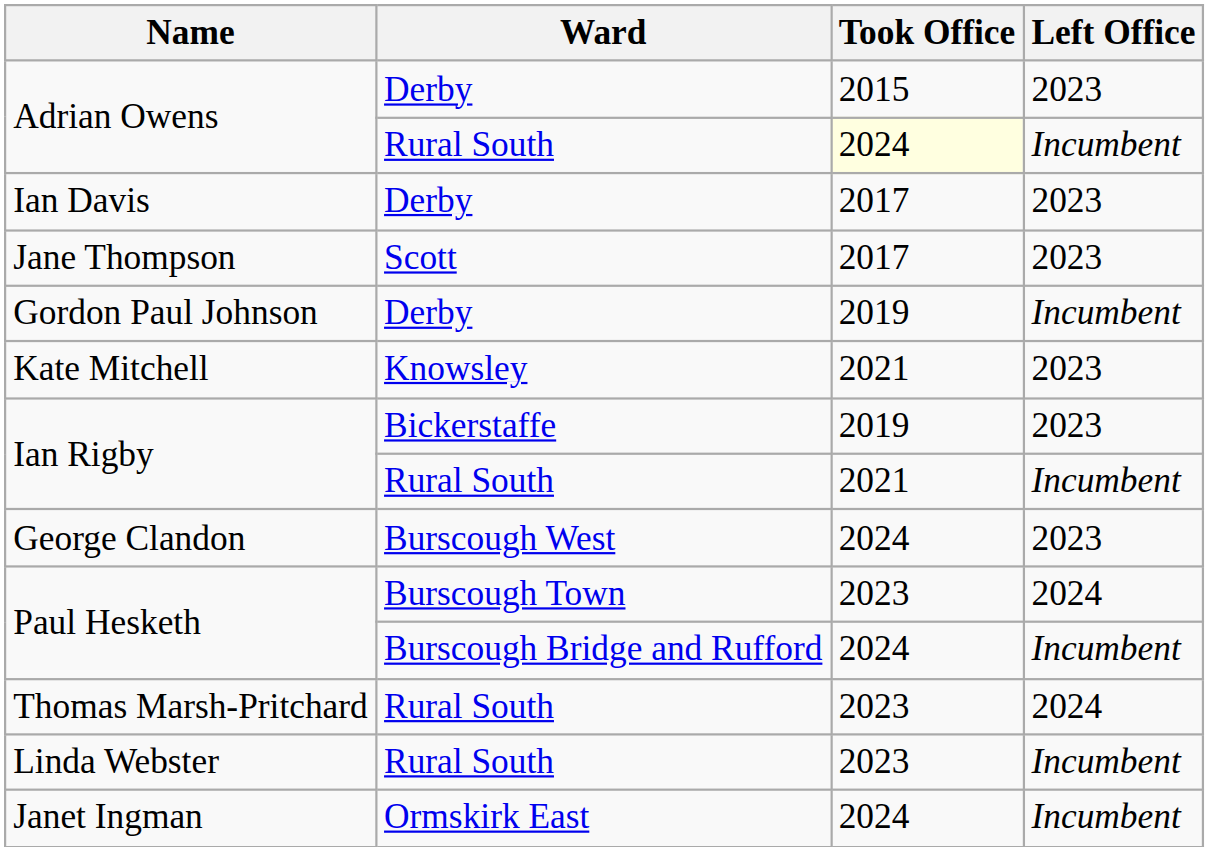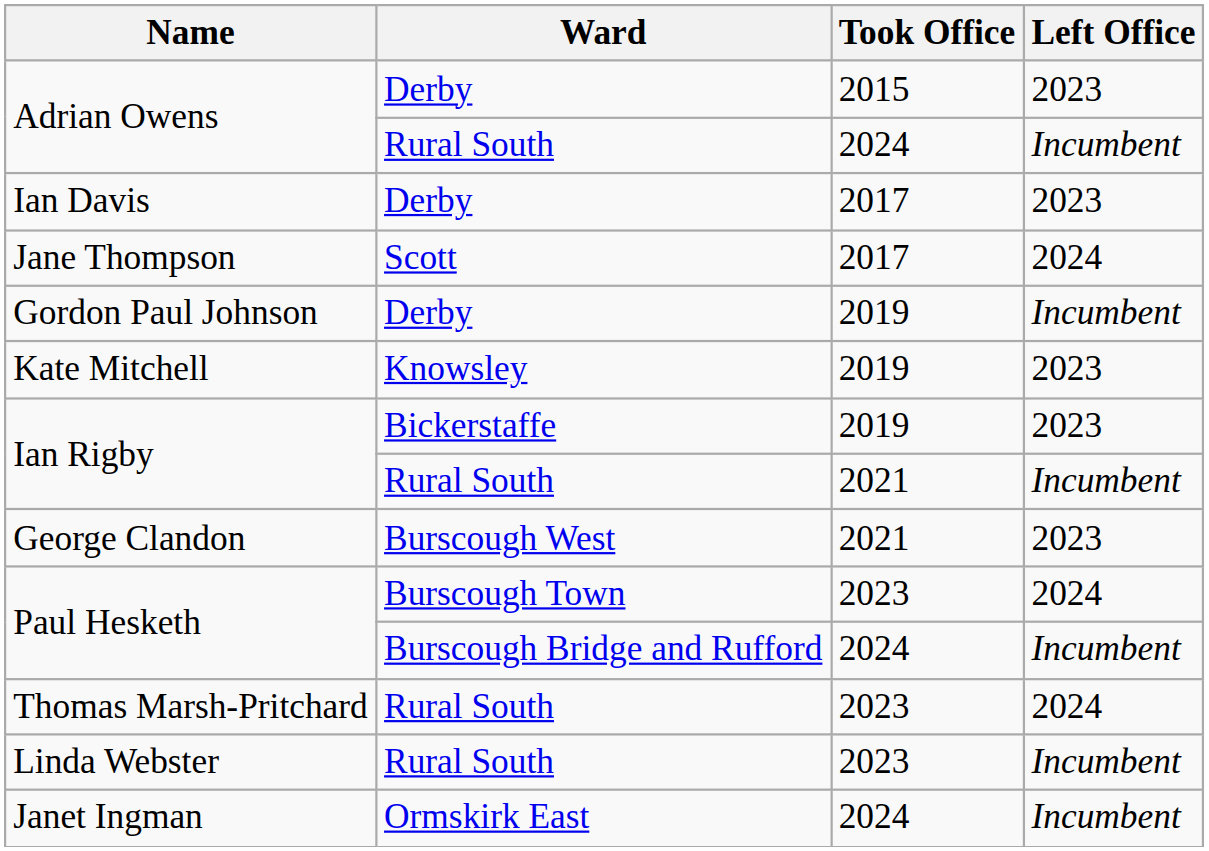 <table class="wikitable sortable">
 <tr>
 <th>Name</th>
 <th>Ward</th>
 <th>Took Office</th>
 <th>Left Office</th>
 </tr>
 <tr>
 <td rowspan="2">Adrian Owens</td>
 <td><a href='#'>Derby</a></td>
 <td>2015</td>
 <td>2023</td>
 </tr>
 <tr>
 <td><a href='#'>Rural South</a></td>
-<td style="background: lightyellow;">2024</td>
+<td>2024</td>
 <td><em>Incumbent</em></td>
 </tr>
 <tr>
 <td>Ian Davis</td>
 <td><a href='#'>Derby</a></td>
 <td>2017</td>
 <td>2023</td>
 </tr>
 <tr>
 <td>Jane Thompson</td>
 <td><a href='#'>Scott</a></td>
 <td>2017</td>
-<td>2023</td>
+<td>2024</td>
 </tr>
 <tr>
 <td>Gordon Paul Johnson</td>
 <td><a href='#'>Derby</a></td>
 <td>2019</td>
 <td><em>Incumbent</em></td>
 </tr>
 <tr>
 <td>Kate Mitchell</td>
 <td><a href='#'>Knowsley</a></td>
-<td>2021</td>
+<td>2019</td>
 <td>2023</td>
 </tr>
 <tr>
 <td rowspan="2">Ian Rigby</td>
 <td><a href='#'>Bickerstaffe</a></td>
 <td>2019</td>
 <td>2023</td>
 </tr>
 <tr>
 <td><a href='#'>Rural South</a></td>
 <td>2021</td>
 <td><em>Incumbent</em></td>
 </tr>
 <tr>
 <td>George Clandon</td>
 <td><a href='#'>Burscough West</a></td>
-<td>2024</td>
+<td>2021</td>
 <td>2023</td>
 </tr>
 <tr>
 <td rowspan="2">Paul Hesketh</td>
 <td><a href='#'>Burscough Town</a></td>
 <td>2023</td>
 <td>2024</td>
 </tr>
 <tr>
 <td><a href='#'>Burscough Bridge and Rufford</a></td>
 <td>2024</td>
 <td><em>Incumbent</em></td>
 </tr>
 <tr>
 <td>Thomas Marsh-Pritchard</td>
 <td><a href='#'>Rural South</a></td>
 <td>2023</td>
 <td>2024</td>
 </tr>
 <tr>
 <td>Linda Webster</td>
 <td><a href='#'>Rural South</a></td>
 <td>2023</td>
 <td><em>Incumbent</em></td>
 </tr>
 <tr>
 <td>Janet Ingman</td>
 <td><a href='#'>Ormskirk East</a></td>
 <td>2024</td>
 <td><em>Incumbent</em></td>
 </tr>
 </table>
